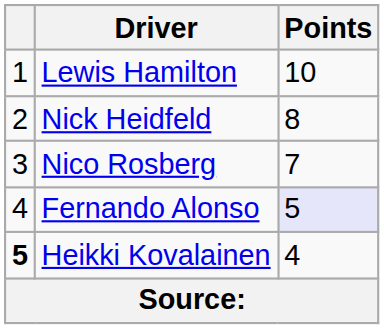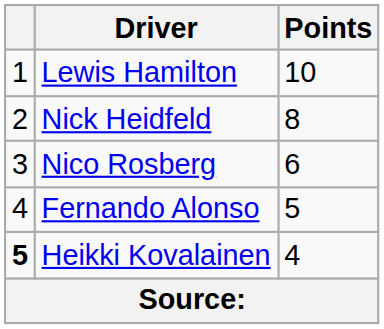 <table class="wikitable" style="font-size: 85%;">
 <tr>
 <th></th>
 <th>Driver</th>
 <th>Points</th>
 </tr>
 <tr>
 <td align="center">1</td>
 <td> <a href='#'>Lewis Hamilton</a></td>
 <td>10</td>
 </tr>
 <tr>
 <td align="center">2</td>
 <td> <a href='#'>Nick Heidfeld</a></td>
 <td>8</td>
 </tr>
 <tr>
 <td align="center">3</td>
 <td> <a href='#'>Nico Rosberg</a></td>
-<td>7</td>
+<td>6</td>
 </tr>
 <tr>
 <td align="center">4</td>
 <td> <a href='#'>Fernando Alonso</a></td>
-<td style="background: lavender;">5</td>
+<td>5</td>
 </tr>
 <tr>
 <td align="center"><strong>5</strong></td>
 <td> <a href='#'>Heikki Kovalainen</a></td>
 <td>4</td>
 </tr>
 <tr>
 <th colspan=3>Source:</th>
 </tr>
 </table>
